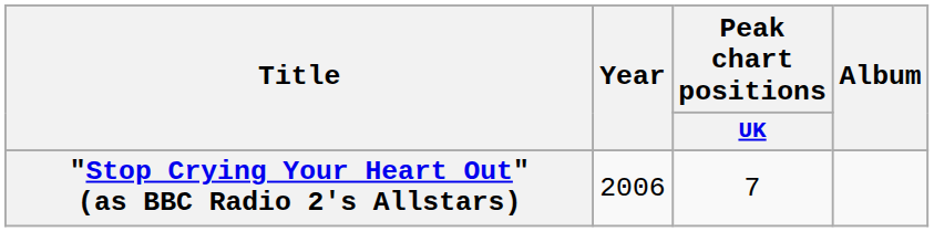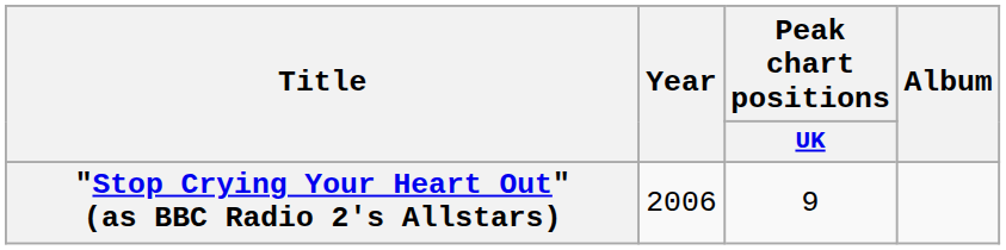 <table class="wikitable plainrowheaders" style="text-align:center;" border="1">
 <tr>
 <th scope="col" rowspan="2" style="width:21em;">Title</th>
 <th scope="col" rowspan="2" style="width:1em;">Year</th>
 <th scope="col" colspan="1">Peak chart positions</th>
 <th scope="col" rowspan="2">Album</th>
 </tr>
 <tr>
 <th scope="col" style="width:3em;font-size:85%;"><a href='#'>UK</a><br></th>
 </tr>
 <tr>
 <th scope="row">"<a href='#'>Stop Crying Your Heart Out</a>"<br><span>(as BBC Radio 2's Allstars)</span></th>
 <td>2006</td>
-<td>7</td>
+<td>9</td>
 <td></td>
 </tr>
 </table>
